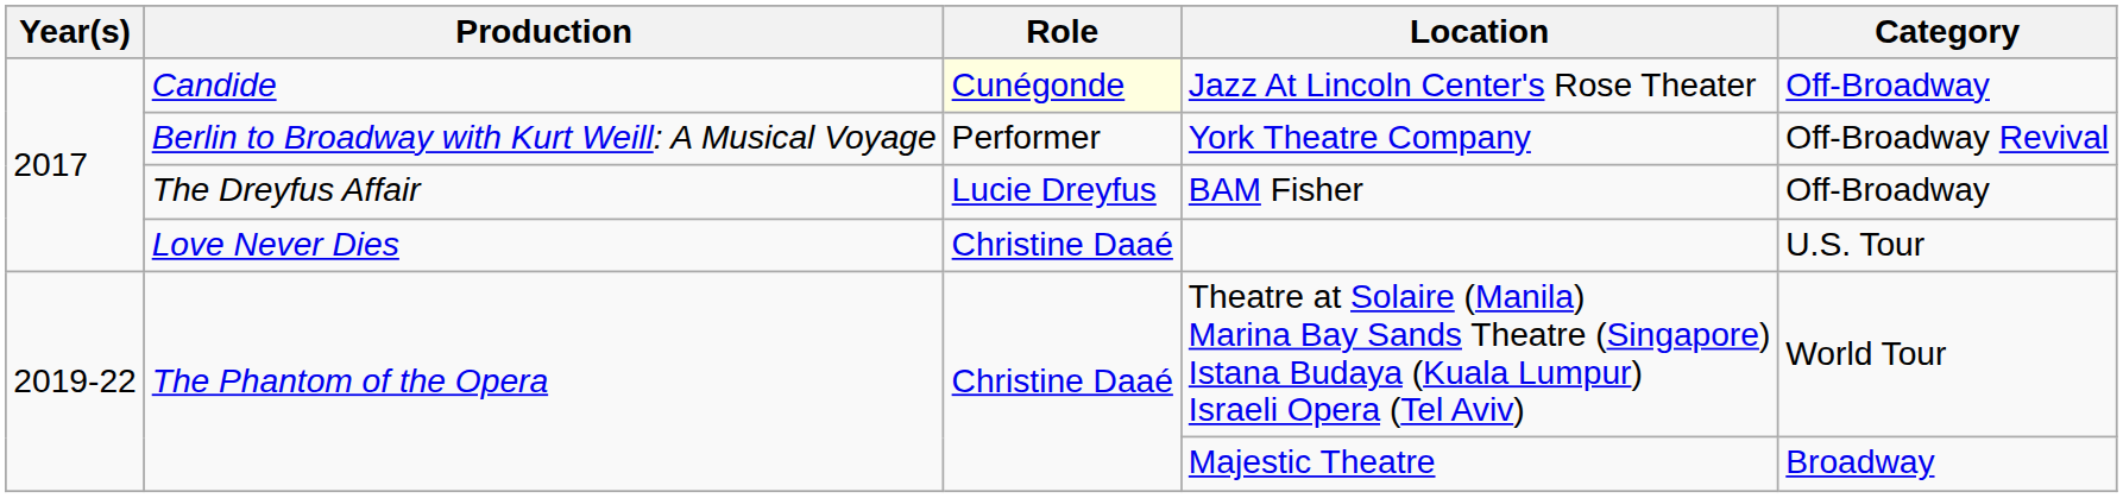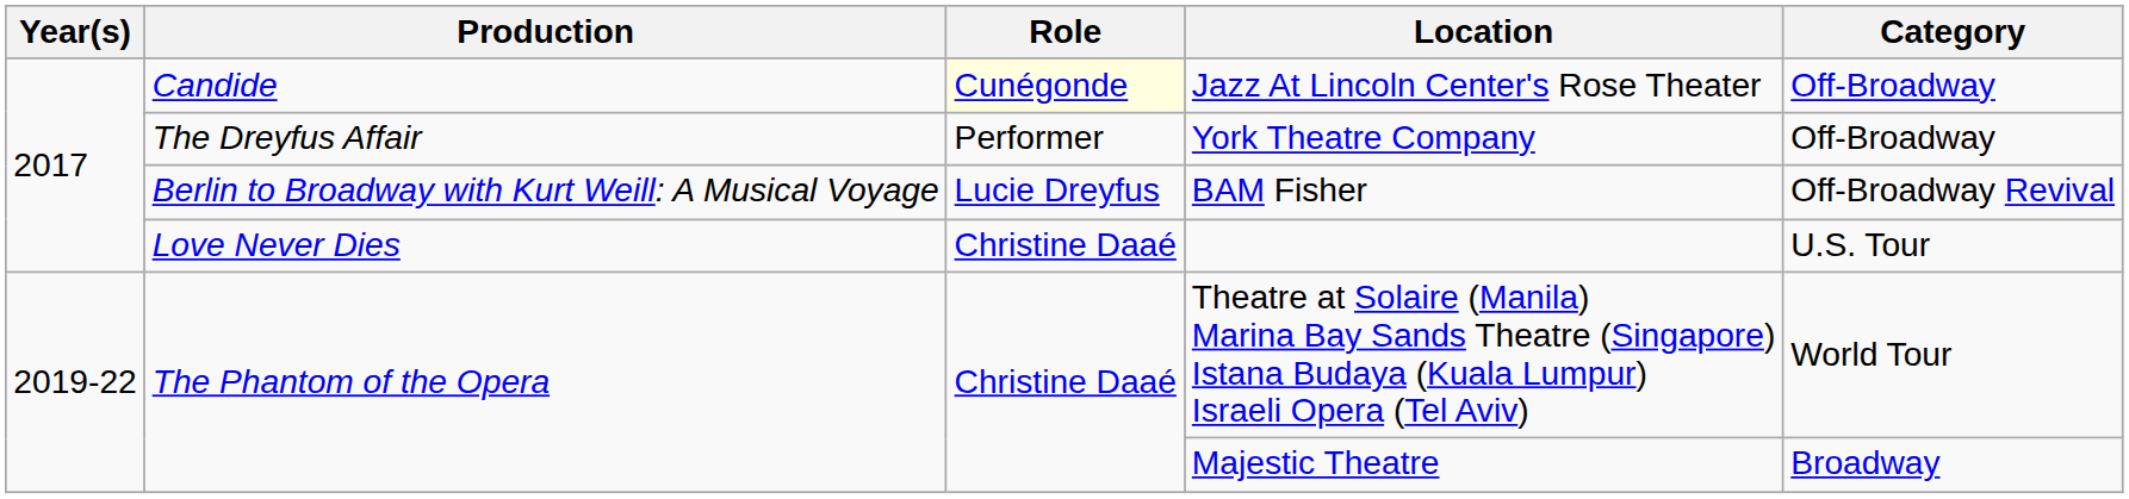 <table class="wikitable">
 <tr>
 <th>Year(s)</th>
 <th>Production</th>
 <th>Role</th>
 <th>Location</th>
 <th>Category</th>
 </tr>
 <tr>
 <td rowspan="4">2017</td>
 <td><em><a href='#'>Candide</a></em></td>
 <td style="background: lightyellow;"><a href='#'>Cunégonde</a></td>
 <td><a href='#'>Jazz At Lincoln Center's</a> Rose Theater</td>
 <td><a href='#'>Off-Broadway</a></td>
 </tr>
 <tr>
-<td><em><a href='#'>Berlin to Broadway with Kurt Weill</a>: A Musical Voyage</em></td>
+<td><em>The Dreyfus Affair</em></td>
 <td>Performer</td>
 <td><a href='#'>York Theatre Company</a></td>
-<td>Off-Broadway <a href='#'>Revival</a></td>
+<td>Off-Broadway</td>
 </tr>
 <tr>
-<td><em>The Dreyfus Affair</em></td>
+<td><em><a href='#'>Berlin to Broadway with Kurt Weill</a>: A Musical Voyage</em></td>
 <td><a href='#'>Lucie Dreyfus</a></td>
 <td><a href='#'>BAM</a> Fisher</td>
-<td>Off-Broadway</td>
+<td>Off-Broadway <a href='#'>Revival</a></td>
 </tr>
 <tr>
 <td><em><a href='#'>Love Never Dies</a></em></td>
 <td><a href='#'>Christine Daaé</a></td>
 <td></td>
 <td>U.S. Tour</td>
 </tr>
 <tr>
 <td rowspan="2">2019-22</td>
 <td rowspan="2"><em><a href='#'>The Phantom of the Opera</a></em></td>
 <td rowspan="2"><a href='#'>Christine Daaé</a></td>
 <td>Theatre at <a href='#'>Solaire</a> (<a href='#'>Manila</a>)<br><a href='#'>Marina Bay Sands</a> Theatre (<a href='#'>Singapore</a>)<br><a href='#'>Istana Budaya</a> (<a href='#'>Kuala Lumpur</a>)<br><a href='#'>Israeli Opera</a> (<a href='#'>Tel Aviv</a>)</td>
 <td>World Tour</td>
 </tr>
 <tr>
 <td><a href='#'>Majestic Theatre</a></td>
 <td><a href='#'>Broadway</a></td>
 </tr>
 </table>
